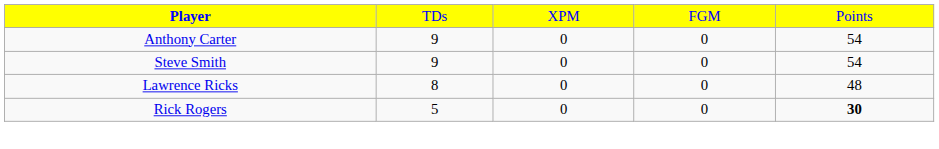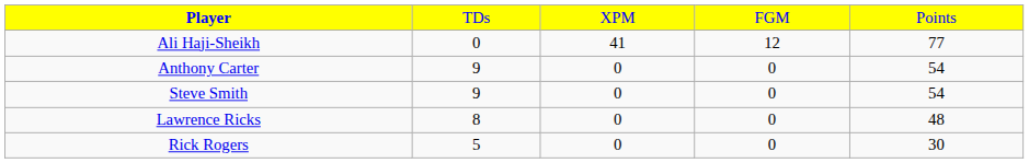 <table class="wikitable" width="80%">
 <tr align="center"  style="background:yellow;color:blue;">
 <td><strong>Player</strong></td>
 <td>TDs</td>
 <td>XPM</td>
 <td>FGM</td>
 <td>Points</td>
+</tr>
+<tr align="center" bgcolor="">
+<td><a href='#'>Ali Haji-Sheikh</a></td>
+<td>0</td>
+<td>41</td>
+<td>12</td>
+<td>77</td>
 </tr>
 <tr align="center" bgcolor="">
 <td><a href='#'>Anthony Carter</a></td>
 <td>9</td>
 <td>0</td>
 <td>0</td>
 <td>54</td>
 </tr>
 <tr align="center" bgcolor="">
 <td><a href='#'>Steve Smith</a></td>
 <td>9</td>
 <td>0</td>
 <td>0</td>
 <td>54</td>
 </tr>
 <tr align="center" bgcolor="">
 <td><a href='#'>Lawrence Ricks</a></td>
 <td>8</td>
 <td>0</td>
 <td>0</td>
 <td>48</td>
 </tr>
 <tr align="center" bgcolor="">
 <td><a href='#'>Rick Rogers</a></td>
 <td>5</td>
 <td>0</td>
 <td>0</td>
-<td><strong>30</strong></td>
+<td>30</td>
 </tr>
 </table>
